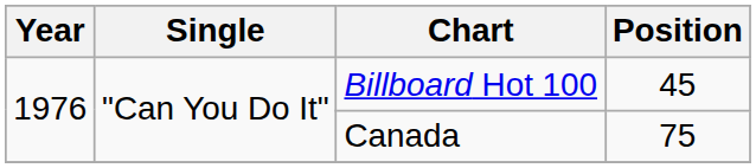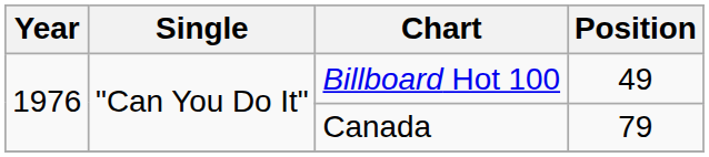 <table class="wikitable">
 <tr>
 <th>Year</th>
 <th>Single</th>
 <th>Chart</th>
 <th>Position</th>
 </tr>
 <tr>
 <td rowspan="2">1976</td>
 <td rowspan="2">"Can You Do It"</td>
 <td><a href='#'><em>Billboard</em> Hot 100</a></td>
-<td align="center">45</td>
+<td align="center">49</td>
 </tr>
 <tr>
 <td>Canada</td>
-<td align="center">75</td>
+<td align="center">79</td>
 </tr>
 <tr>
 </tr>
 </table>
